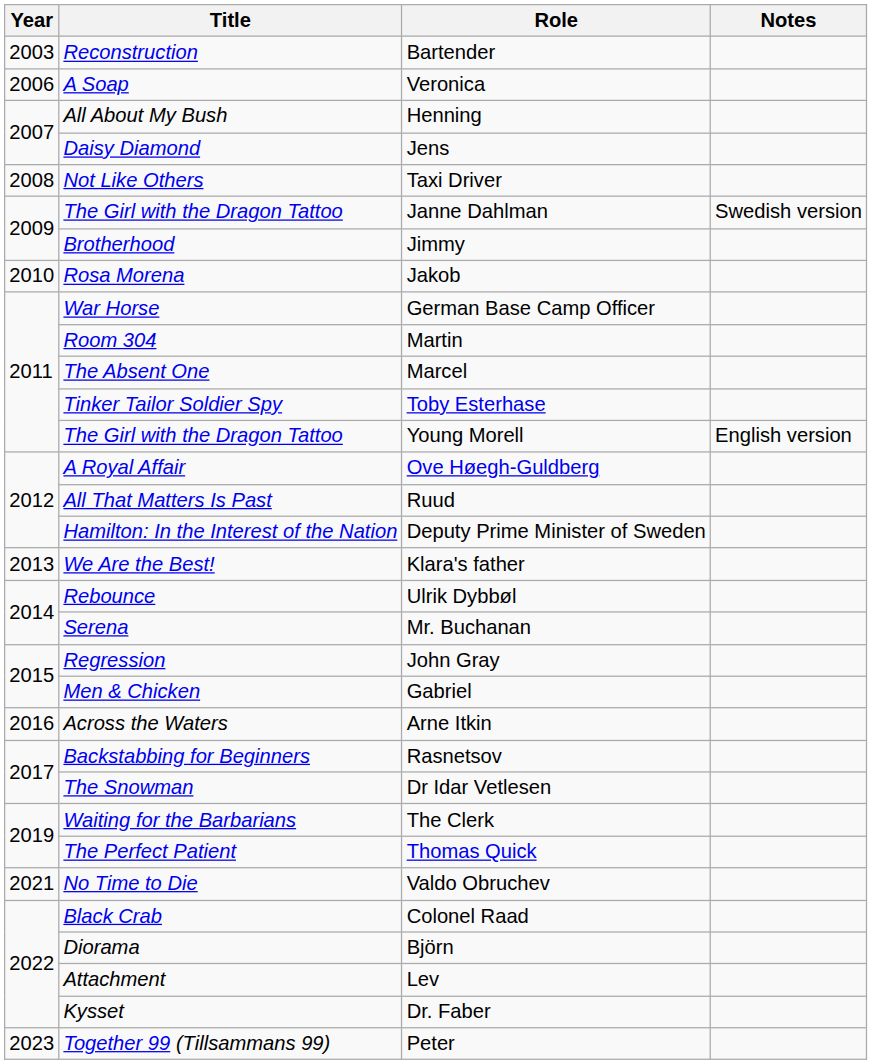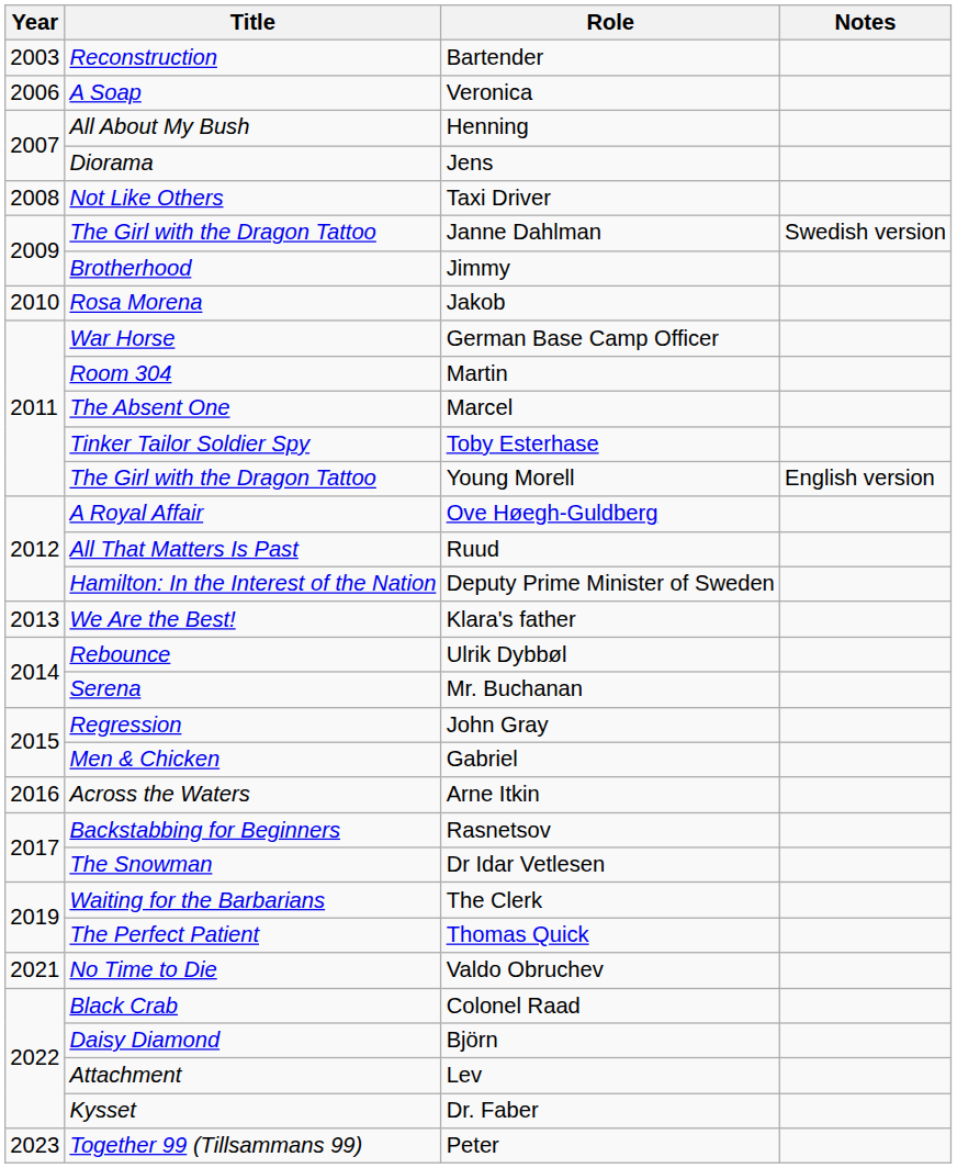 <table class="wikitable sortable">
 <tr>
 <th>Year</th>
 <th>Title</th>
 <th>Role</th>
 <th class="unsortable">Notes</th>
 </tr>
 <tr>
 <td>2003</td>
 <td><em><a href='#'>Reconstruction</a></em></td>
 <td>Bartender</td>
 <td></td>
 </tr>
 <tr>
 <td>2006</td>
 <td><em><a href='#'>A Soap</a></em></td>
 <td>Veronica</td>
 <td></td>
 </tr>
 <tr>
 <td rowspan="2">2007</td>
 <td><em>All About My Bush</em></td>
 <td>Henning</td>
 <td></td>
 </tr>
 <tr>
-<td><em><a href='#'>Daisy Diamond</a></em></td>
+<td><em>Diorama</em></td>
 <td>Jens</td>
 <td></td>
 </tr>
 <tr>
 <td>2008</td>
 <td><em><a href='#'>Not Like Others</a></em></td>
 <td>Taxi Driver</td>
 <td></td>
 </tr>
 <tr>
 <td rowspan="2">2009</td>
 <td><em><a href='#'>The Girl with the Dragon Tattoo</a></em></td>
 <td>Janne Dahlman</td>
 <td>Swedish version</td>
 </tr>
 <tr>
 <td><em><a href='#'>Brotherhood</a></em></td>
 <td>Jimmy</td>
 <td></td>
 </tr>
 <tr>
 <td>2010</td>
 <td><em><a href='#'>Rosa Morena</a></em></td>
 <td>Jakob</td>
 <td></td>
 </tr>
 <tr>
 <td rowspan="5">2011</td>
 <td><em><a href='#'>War Horse</a></em></td>
 <td>German Base Camp Officer</td>
 <td></td>
 </tr>
 <tr>
 <td><em><a href='#'>Room 304</a></em></td>
 <td>Martin</td>
 <td></td>
 </tr>
 <tr>
 <td><em><a href='#'>The Absent One</a></em></td>
 <td>Marcel</td>
 <td></td>
 </tr>
 <tr>
 <td><em><a href='#'>Tinker Tailor Soldier Spy</a></em></td>
 <td><a href='#'>Toby Esterhase</a></td>
 <td></td>
 </tr>
 <tr>
 <td><em><a href='#'>The Girl with the Dragon Tattoo</a></em></td>
 <td>Young Morell</td>
 <td>English version</td>
 </tr>
 <tr>
 <td rowspan="3">2012</td>
 <td><em><a href='#'>A Royal Affair</a></em></td>
 <td><a href='#'>Ove Høegh-Guldberg</a></td>
 <td></td>
 </tr>
 <tr>
 <td><em><a href='#'>All That Matters Is Past</a></em></td>
 <td>Ruud</td>
 <td></td>
 </tr>
 <tr>
 <td><em><a href='#'>Hamilton: In the Interest of the Nation</a></em></td>
 <td>Deputy Prime Minister of Sweden</td>
 <td></td>
 </tr>
 <tr>
 <td>2013</td>
 <td><em><a href='#'>We Are the Best!</a></em></td>
 <td>Klara's father</td>
 <td></td>
 </tr>
 <tr>
 <td rowspan="2">2014</td>
 <td><em><a href='#'>Rebounce</a></em></td>
 <td>Ulrik Dybbøl</td>
 <td></td>
 </tr>
 <tr>
 <td><em><a href='#'>Serena</a></em></td>
 <td>Mr. Buchanan</td>
 <td></td>
 </tr>
 <tr>
 <td rowspan="2">2015</td>
 <td><em><a href='#'>Regression</a></em></td>
 <td>John Gray</td>
 <td></td>
 </tr>
 <tr>
 <td><em><a href='#'>Men & Chicken</a></em></td>
 <td>Gabriel</td>
 <td></td>
 </tr>
 <tr>
 <td>2016</td>
 <td><em>Across the Waters</em></td>
 <td>Arne Itkin</td>
 <td></td>
 </tr>
 <tr>
 <td rowspan="2">2017</td>
 <td><em><a href='#'>Backstabbing for Beginners</a></em></td>
 <td>Rasnetsov</td>
 <td></td>
 </tr>
 <tr>
 <td><em><a href='#'>The Snowman</a></em></td>
 <td>Dr Idar Vetlesen</td>
 <td></td>
 </tr>
 <tr>
 <td rowspan="2">2019</td>
 <td><em><a href='#'>Waiting for the Barbarians</a></em></td>
 <td>The Clerk</td>
 <td></td>
 </tr>
 <tr>
 <td><em><a href='#'>The Perfect Patient</a></em></td>
 <td><a href='#'>Thomas Quick</a></td>
 <td></td>
 </tr>
 <tr>
 <td>2021</td>
 <td><em><a href='#'>No Time to Die</a></em></td>
 <td>Valdo Obruchev</td>
 <td></td>
 </tr>
 <tr>
 <td rowspan="4">2022</td>
 <td><em><a href='#'>Black Crab</a></em></td>
 <td>Colonel Raad</td>
 <td></td>
 </tr>
 <tr>
-<td><em>Diorama</em></td>
+<td><em><a href='#'>Daisy Diamond</a></em></td>
 <td>Björn</td>
 <td></td>
 </tr>
 <tr>
 <td><em>Attachment</em></td>
 <td>Lev</td>
 <td></td>
 </tr>
 <tr>
 <td><em>Kysset</em></td>
 <td>Dr. Faber</td>
 <td></td>
 </tr>
 <tr>
 <td>2023</td>
 <td><em><a href='#'>Together 99</a> (Tillsammans 99)</em></td>
 <td>Peter</td>
 <td></td>
 </tr>
 </table>
